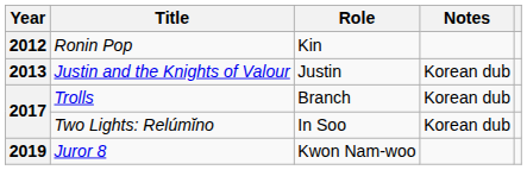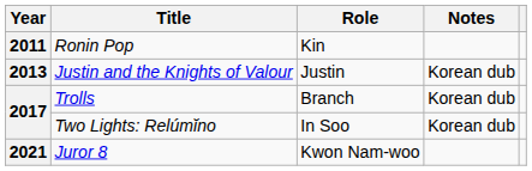 <table class="wikitable plainrowheaders sortable">
 <tr>
 <th scope="col">Year</th>
 <th scope="col">Title</th>
 <th scope="col">Role</th>
 <th scope="col">Notes</th>
 <th scope="col" class="unsortable"></th>
 </tr>
 <tr>
-<th scope="row">2012</th>
+<th scope="row">2011</th>
 <td><em>Ronin Pop</em></td>
 <td>Kin</td>
 <td></td>
 <td style="text-align:center"></td>
 </tr>
 <tr>
 <th scope="row">2013</th>
 <td><em><a href='#'>Justin and the Knights of Valour</a></em></td>
 <td>Justin</td>
 <td>Korean dub</td>
 <td style="text-align:center"></td>
 </tr>
 <tr>
 <th scope="row" rowspan="2">2017</th>
 <td><em><a href='#'>Trolls</a></em></td>
 <td>Branch</td>
 <td>Korean dub</td>
 <td style="text-align:center"></td>
 </tr>
 <tr>
 <td><em>Two Lights: Relúmĭno</em></td>
 <td>In Soo</td>
 <td>Korean dub</td>
 <td style="text-align:center"></td>
 </tr>
 <tr>
-<th scope="row">2019</th>
+<th scope="row">2021</th>
 <td><em><a href='#'>Juror 8</a></em></td>
 <td>Kwon Nam-woo</td>
 <td></td>
 <td style="text-align:center"></td>
 </tr>
 </table>
